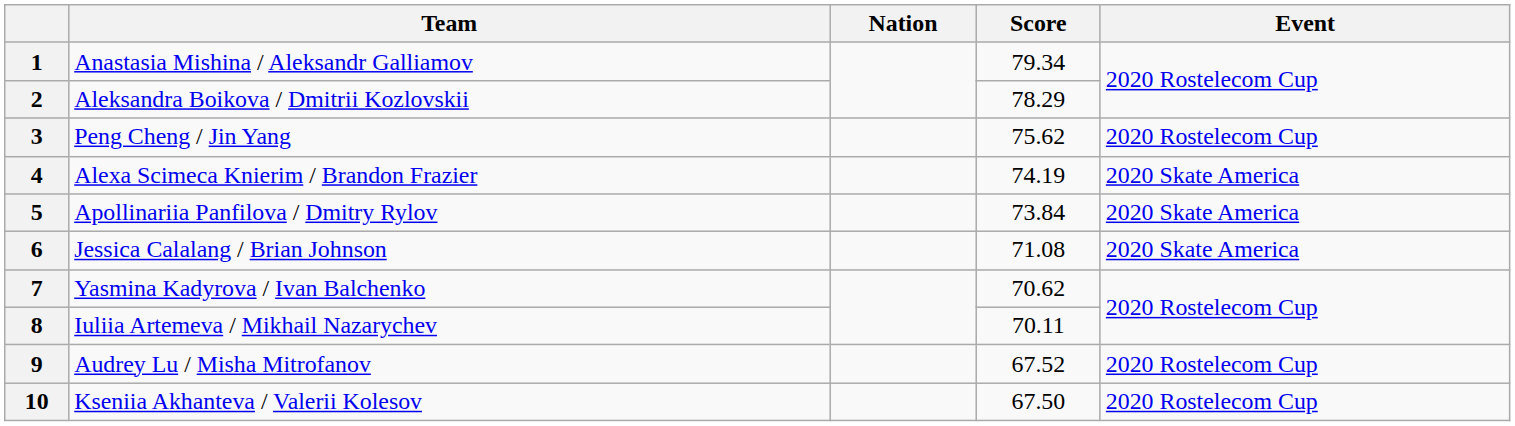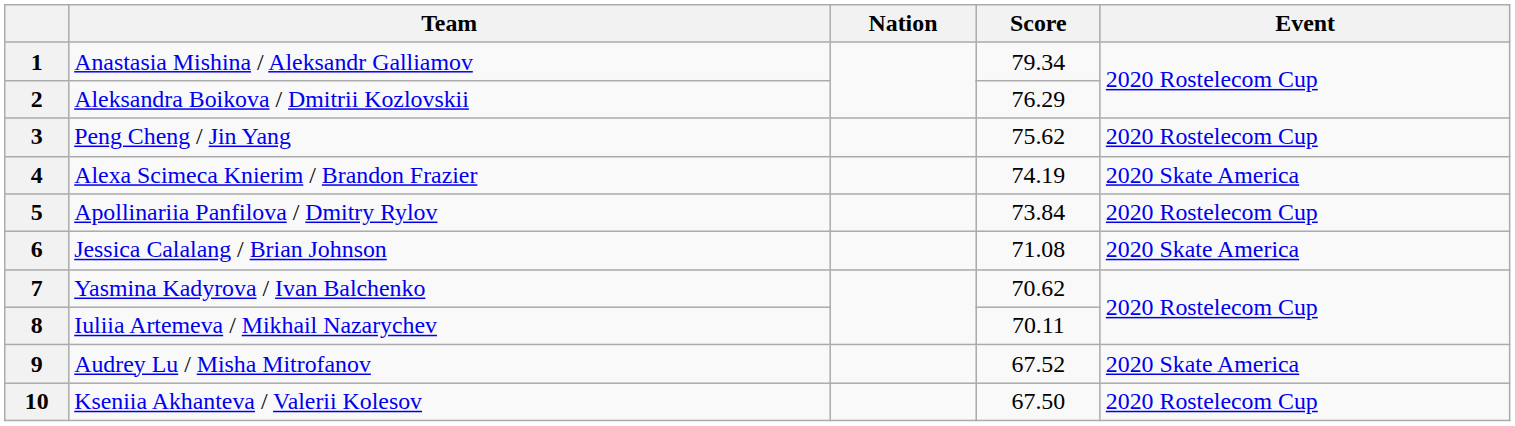 <table class="wikitable sortable" style="text-align:left; width:80%">
 <tr>
 <th scope="col"></th>
 <th scope="col">Team</th>
 <th scope="col">Nation</th>
 <th scope="col">Score</th>
 <th scope="col">Event</th>
 </tr>
 <tr>
 <th scope="row">1</th>
 <td><a href='#'>Anastasia Mishina</a> / <a href='#'>Aleksandr Galliamov</a></td>
 <td rowspan="2"></td>
 <td style="text-align:center;">79.34</td>
 <td rowspan="2"><a href='#'>2020 Rostelecom Cup</a></td>
 </tr>
 <tr>
 <th scope="row">2</th>
 <td><a href='#'>Aleksandra Boikova</a> / <a href='#'>Dmitrii Kozlovskii</a></td>
-<td style="text-align:center;">78.29</td>
+<td style="text-align:center;">76.29</td>
 </tr>
 <tr>
 <th scope="row">3</th>
 <td><a href='#'>Peng Cheng</a> / <a href='#'>Jin Yang</a></td>
 <td></td>
 <td style="text-align:center;">75.62</td>
 <td><a href='#'>2020 Rostelecom Cup</a></td>
 </tr>
 <tr>
 <th scope="row">4</th>
 <td><a href='#'>Alexa Scimeca Knierim</a> / <a href='#'>Brandon Frazier</a></td>
 <td></td>
 <td style="text-align:center;">74.19</td>
 <td><a href='#'>2020 Skate America</a></td>
 </tr>
 <tr>
 <th scope="row">5</th>
 <td><a href='#'>Apollinariia Panfilova</a> / <a href='#'>Dmitry Rylov</a></td>
 <td></td>
 <td style="text-align:center;">73.84</td>
-<td><a href='#'>2020 Skate America</a></td>
+<td><a href='#'>2020 Rostelecom Cup</a></td>
 </tr>
 <tr>
 <th scope="row">6</th>
 <td><a href='#'>Jessica Calalang</a> / <a href='#'>Brian Johnson</a></td>
 <td></td>
 <td style="text-align:center;">71.08</td>
 <td><a href='#'>2020 Skate America</a></td>
 </tr>
 <tr>
 <th scope="row">7</th>
 <td><a href='#'>Yasmina Kadyrova</a> / <a href='#'>Ivan Balchenko</a></td>
 <td rowspan="2"></td>
 <td style="text-align:center;">70.62</td>
 <td rowspan="2"><a href='#'>2020 Rostelecom Cup</a></td>
 </tr>
 <tr>
 <th scope="row">8</th>
 <td><a href='#'>Iuliia Artemeva</a> / <a href='#'>Mikhail Nazarychev</a></td>
 <td style="text-align:center;">70.11</td>
 </tr>
 <tr>
 <th scope="row">9</th>
 <td><a href='#'>Audrey Lu</a> / <a href='#'>Misha Mitrofanov</a></td>
 <td></td>
 <td style="text-align:center;">67.52</td>
-<td><a href='#'>2020 Rostelecom Cup</a></td>
+<td><a href='#'>2020 Skate America</a></td>
 </tr>
 <tr>
 <th scope="row">10</th>
 <td><a href='#'>Kseniia Akhanteva</a> / <a href='#'>Valerii Kolesov</a></td>
 <td></td>
 <td style="text-align:center;">67.50</td>
 <td><a href='#'>2020 Rostelecom Cup</a></td>
 </tr>
 </table>
